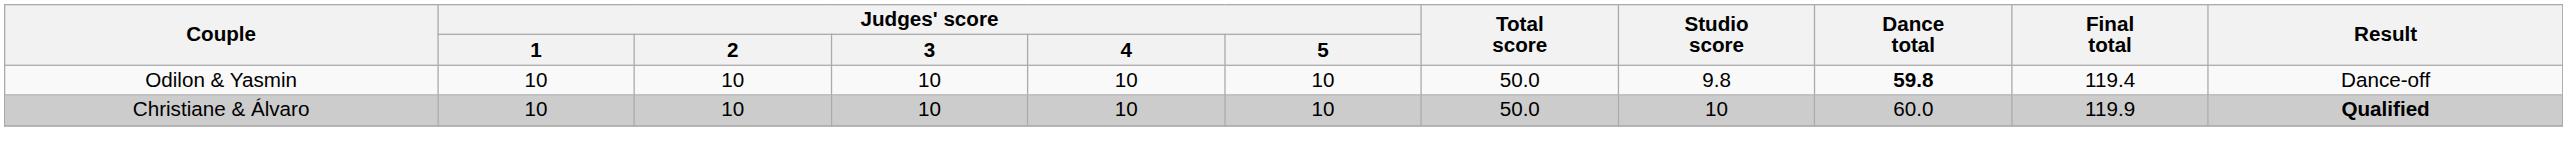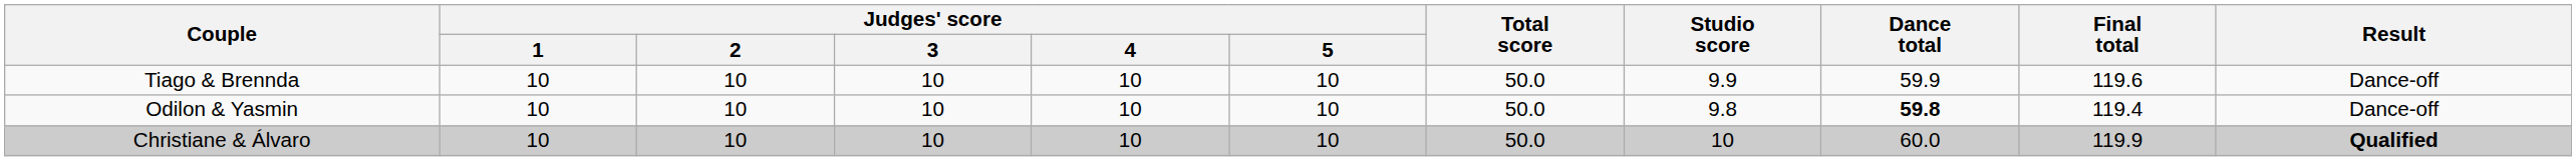 <table class="wikitable" style="font-size:100%; line-height:16px; text-align:center" width="100%">
 <tr>
 <th rowspan=2 width="11.0%">Couple</th>
 <th colspan=5 width="25.0%">Judges' score</th>
 <th rowspan=2 width="05.0%">Total<br>score</th>
 <th rowspan=2 width="05.0%">Studio<br>score</th>
 <th rowspan=2 width="05.0%">Dance<br>total</th>
 <th rowspan=2 width="05.0%">Final<br>total</th>
 <th rowspan=2 width="09.0%">Result</th>
 </tr>
 <tr>
 <th width="05.0%">1</th>
 <th width="05.0%">2</th>
 <th width="05.0%">3</th>
 <th width="05.0%">4</th>
 <th width="05.0%">5</th>
+</tr>
+<tr>
+<td>Tiago & Brennda</td>
+<td>10</td>
+<td>10</td>
+<td>10</td>
+<td>10</td>
+<td>10</td>
+<td>50.0</td>
+<td>9.9</td>
+<td>59.9</td>
+<td>119.6</td>
+<td>Dance-off</td>
 </tr>
 <tr>
 <td>Odilon & Yasmin</td>
 <td>10</td>
 <td>10</td>
 <td>10</td>
 <td>10</td>
 <td>10</td>
 <td>50.0</td>
 <td>9.8</td>
 <td><strong>59.8</strong></td>
 <td>119.4</td>
 <td>Dance-off</td>
 </tr>
 <tr bgcolor=CCCCCC>
 <td>Christiane & Álvaro</td>
 <td>10</td>
 <td>10</td>
 <td>10</td>
 <td>10</td>
 <td>10</td>
 <td>50.0</td>
 <td>10</td>
 <td>60.0</td>
 <td>119.9</td>
 <td><strong>Qualified</strong></td>
 </tr>
 <tr>
 </tr>
 </table>
